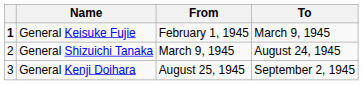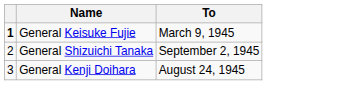 <table class=wikitable>
 <tr>
 <th></th>
 <th>Name</th>
-<th>From</th>
 <th>To</th>
 </tr>
 <tr>
 <td><strong>1</strong></td>
 <td>General <a href='#'>Keisuke Fujie</a></td>
-<td>February 1, 1945</td>
 <td>March 9, 1945</td>
 </tr>
 <tr>
 <td>2</td>
 <td>General <a href='#'>Shizuichi Tanaka</a></td>
-<td>March 9, 1945</td>
-<td>August 24, 1945</td>
+<td>September 2, 1945</td>
 </tr>
 <tr>
 <td>3</td>
 <td>General <a href='#'>Kenji Doihara</a></td>
-<td>August 25, 1945</td>
-<td>September 2, 1945</td>
+<td>August 24, 1945</td>
 </tr>
 </table>
